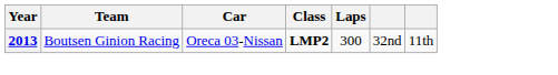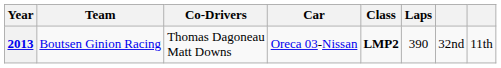 <table class="wikitable" style="text-align:center; font-size:90%">
 <tr>
 <th>Year</th>
 <th>Team</th>
+<th>Co-Drivers</th>
 <th>Car</th>
 <th>Class</th>
 <th>Laps</th>
 <th></th>
 <th></th>
 </tr>
 <tr>
 <th><a href='#'>2013</a></th>
 <td align="left"> <a href='#'>Boutsen Ginion Racing</a></td>
+<td align="left"> Thomas Dagoneau<br> Matt Downs</td>
 <td align="left"><a href='#'>Oreca 03</a>-<a href='#'>Nissan</a></td>
 <td><strong>LMP2</strong></td>
-<td>300</td>
+<td>390</td>
 <td>32nd</td>
 <td>11th</td>
 </tr>
 </table>
